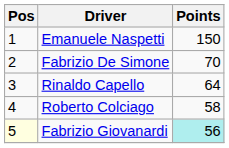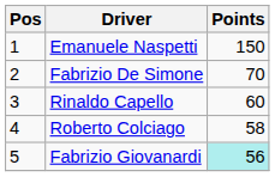 <table class="wikitable" style="font-size: 85%;">
 <tr>
 <th>Pos</th>
 <th>Driver</th>
 <th>Points</th>
 </tr>
 <tr>
 <td>1</td>
 <td> <a href='#'>Emanuele Naspetti</a></td>
 <td align="right">150</td>
 </tr>
 <tr>
 <td>2</td>
 <td> <a href='#'>Fabrizio De Simone</a></td>
 <td align="right">70</td>
 </tr>
 <tr>
 <td>3</td>
 <td> <a href='#'>Rinaldo Capello</a></td>
-<td align="right">64</td>
+<td align="right">60</td>
 </tr>
 <tr>
 <td>4</td>
 <td> <a href='#'>Roberto Colciago</a></td>
 <td align="right">58</td>
 </tr>
 <tr>
-<td style="background: lightyellow;">5</td>
+<td>5</td>
 <td> <a href='#'>Fabrizio Giovanardi</a></td>
 <td align="right" style="background: paleturquoise;">56</td>
 </tr>
 <tr>
 </tr>
 </table>
